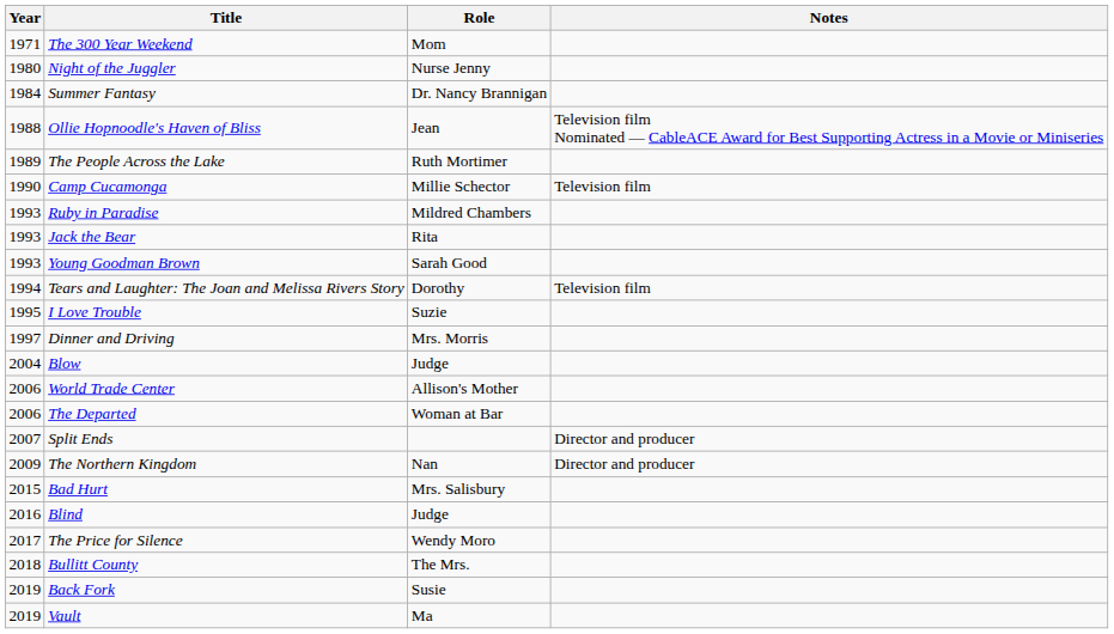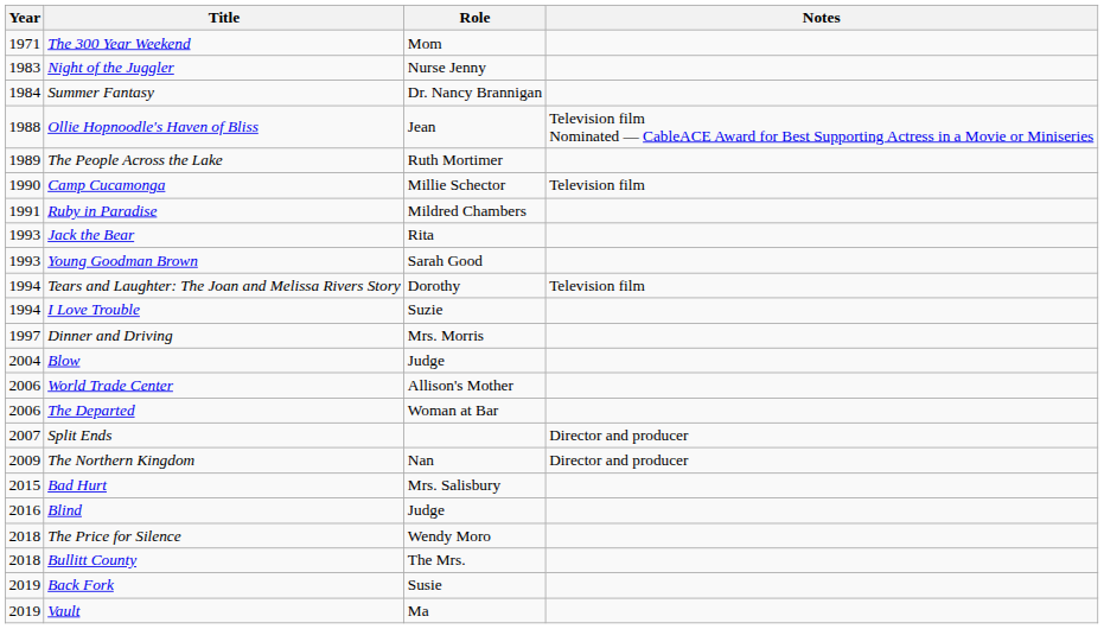 <table class="wikitable sortable">
 <tr>
 <th>Year</th>
 <th>Title</th>
 <th>Role</th>
 <th class="unsortable">Notes</th>
 </tr>
 <tr>
 <td>1971</td>
 <td><em><a href='#'>The 300 Year Weekend</a></em></td>
 <td>Mom</td>
 <td></td>
 </tr>
 <tr>
-<td>1980</td>
+<td>1983</td>
 <td><em><a href='#'>Night of the Juggler</a></em></td>
 <td>Nurse Jenny</td>
 <td></td>
 </tr>
 <tr>
 <td>1984</td>
 <td><em>Summer Fantasy</em></td>
 <td>Dr. Nancy Brannigan</td>
 <td></td>
 </tr>
 <tr>
 <td>1988</td>
 <td><em><a href='#'>Ollie Hopnoodle's Haven of Bliss</a></em></td>
 <td>Jean</td>
 <td>Television film<br>Nominated — <a href='#'>CableACE Award for Best Supporting Actress in a Movie or Miniseries</a></td>
 </tr>
 <tr>
 <td>1989</td>
 <td><em>The People Across the Lake</em></td>
 <td>Ruth Mortimer</td>
 <td></td>
 </tr>
 <tr>
 <td>1990</td>
 <td><em><a href='#'>Camp Cucamonga</a></em></td>
 <td>Millie Schector</td>
 <td>Television film</td>
 </tr>
 <tr>
-<td>1993</td>
+<td>1991</td>
 <td><em><a href='#'>Ruby in Paradise</a></em></td>
 <td>Mildred Chambers</td>
 <td></td>
 </tr>
 <tr>
 <td>1993</td>
 <td><em><a href='#'>Jack the Bear</a></em></td>
 <td>Rita</td>
 <td></td>
 </tr>
 <tr>
 <td>1993</td>
 <td><em><a href='#'>Young Goodman Brown</a></em></td>
 <td>Sarah Good</td>
 <td></td>
 </tr>
 <tr>
 <td>1994</td>
 <td><em>Tears and Laughter: The Joan and Melissa Rivers Story</em></td>
 <td>Dorothy</td>
 <td>Television film</td>
 </tr>
 <tr>
-<td>1995</td>
+<td>1994</td>
 <td><em><a href='#'>I Love Trouble</a></em></td>
 <td>Suzie</td>
 <td></td>
 </tr>
 <tr>
 <td>1997</td>
 <td><em>Dinner and Driving</em></td>
 <td>Mrs. Morris</td>
 <td></td>
 </tr>
 <tr>
 <td>2004</td>
 <td><em><a href='#'>Blow</a></em></td>
 <td>Judge</td>
 <td></td>
 </tr>
 <tr>
 <td>2006</td>
 <td><em><a href='#'>World Trade Center</a></em></td>
 <td>Allison's Mother</td>
 <td></td>
 </tr>
 <tr>
 <td>2006</td>
 <td><em><a href='#'>The Departed</a></em></td>
 <td>Woman at Bar</td>
 <td></td>
 </tr>
 <tr>
 <td>2007</td>
 <td><em>Split Ends</em></td>
 <td></td>
 <td>Director and producer</td>
 </tr>
 <tr>
 <td>2009</td>
 <td><em>The Northern Kingdom</em></td>
 <td>Nan</td>
 <td>Director and producer</td>
 </tr>
 <tr>
 <td>2015</td>
 <td><em><a href='#'>Bad Hurt</a></em></td>
 <td>Mrs. Salisbury</td>
 </tr>
 <tr>
 <td>2016</td>
 <td><em><a href='#'>Blind</a></em></td>
 <td>Judge</td>
 <td></td>
 </tr>
 <tr>
-<td>2017</td>
+<td>2018</td>
 <td><em>The Price for Silence</em></td>
 <td>Wendy Moro</td>
 <td></td>
 </tr>
 <tr>
 <td>2018</td>
 <td><em><a href='#'>Bullitt County</a></em></td>
 <td>The Mrs.</td>
 </tr>
 <tr>
 <td>2019</td>
 <td><em><a href='#'>Back Fork</a></em></td>
 <td>Susie</td>
 <td></td>
 </tr>
 <tr>
 <td>2019</td>
 <td><em><a href='#'>Vault</a></em></td>
 <td>Ma</td>
 <td></td>
 </tr>
 </table>
